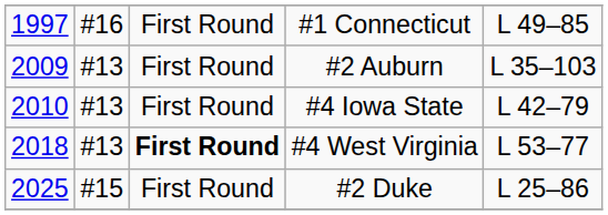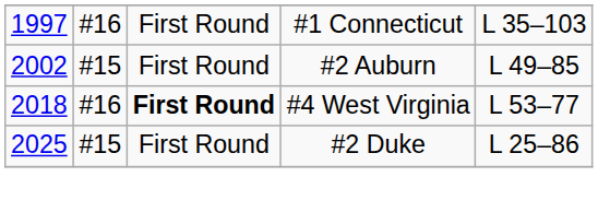 <table class="wikitable" style="text-align:center">
 <tr>
 </tr>
 <tr>
 <td rowspan=1><a href='#'>1997</a></td>
 <td>#16</td>
 <td>First Round</td>
 <td>#1 Connecticut</td>
+<td>L 35–103</td>
+</tr>
+<tr style="text-align:center;">
+<td rowspan=1><a href='#'>2002</a></td>
+<td>#15</td>
+<td>First Round</td>
+<td>#2 Auburn</td>
 <td>L 49–85</td>
 </tr>
 <tr style="text-align:center;">
-<td rowspan=1><a href='#'>2009</a></td>
-<td>#13</td>
-<td>First Round</td>
-<td>#2 Auburn</td>
-<td>L 35–103</td>
-</tr>
-<tr style="text-align:center;">
-<td rowspan=1><a href='#'>2010</a></td>
-<td>#13</td>
-<td>First Round</td>
-<td>#4 Iowa State</td>
-<td>L 42–79</td>
-</tr>
-<tr style="text-align:center;">
 <td rowspan=1><a href='#'>2018</a></td>
-<td>#13</td>
+<td>#16</td>
 <td><strong>First Round</strong></td>
 <td>#4 West Virginia</td>
 <td>L 53–77</td>
 </tr>
 <tr style="text-align:center;">
 <td rowspan=1><a href='#'>2025</a></td>
 <td>#15</td>
 <td>First Round</td>
 <td>#2 Duke</td>
 <td>L 25–86</td>
 </tr>
 <tr style="text-align:center;">
 </tr>
 </table>
